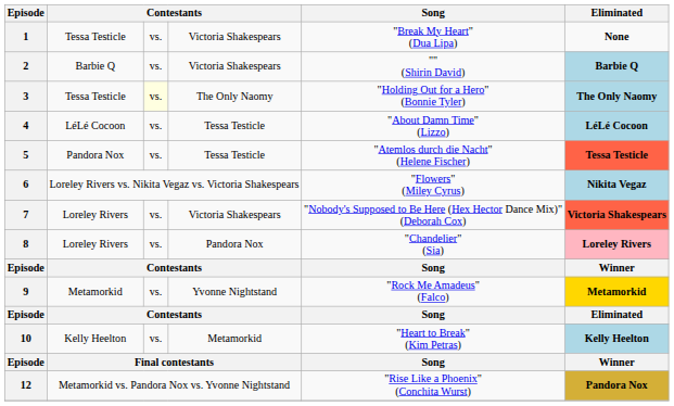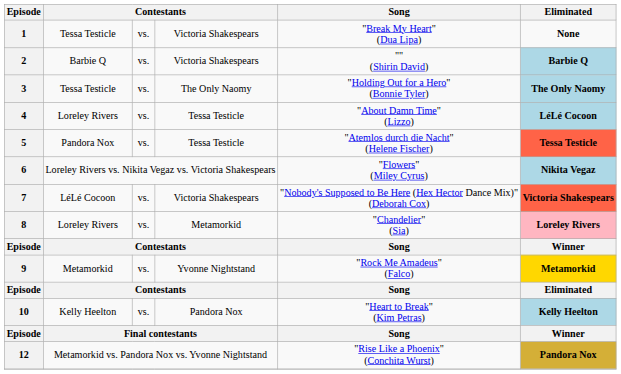 <table class="wikitable" style="text-align:center">
 <tr>
 <th scope="col">Episode</th>
 <th scope="col" colspan="3">Contestants</th>
 <th scope="col">Song</th>
 <th scope="col">Eliminated</th>
 </tr>
 <tr>
 <th scope="row">1</th>
 <td>Tessa Testicle</td>
 <td>vs.</td>
 <td nowrap>Victoria Shakespears</td>
 <td nowrap>"<a href='#'>Break My Heart</a>"<br>(<a href='#'>Dua Lipa</a>)</td>
 <td><strong>None</strong></td>
 </tr>
 <tr>
 <th scope="row">2</th>
 <td>Barbie Q</td>
 <td>vs.</td>
 <td>Victoria Shakespears</td>
 <td>""<br>(<a href='#'>Shirin David</a>)</td>
 <td bgcolor="lightblue"><strong>Barbie Q</strong></td>
 </tr>
 <tr>
 <th scope="row">3</th>
 <td>Tessa Testicle</td>
-<td style="background: lightyellow;">vs.</td>
+<td>vs.</td>
 <td>The Only Naomy</td>
 <td>"<a href='#'>Holding Out for a Hero</a>"<br>(<a href='#'>Bonnie Tyler</a>)</td>
 <td bgcolor="lightblue"><strong>The Only Naomy</strong></td>
 </tr>
 <tr>
 <th scope="row">4</th>
-<td>LéLé Cocoon</td>
+<td nowrap>Loreley Rivers</td>
 <td>vs.</td>
 <td>Tessa Testicle</td>
 <td>"<a href='#'>About Damn Time</a>"<br>(<a href='#'>Lizzo</a>)</td>
 <td bgcolor="lightblue"><strong>LéLé Cocoon</strong></td>
 </tr>
 <tr>
 <th scope="row">5</th>
 <td>Pandora Nox</td>
 <td>vs.</td>
 <td>Tessa Testicle</td>
 <td>"<a href='#'>Atemlos durch die Nacht</a>"<br>(<a href='#'>Helene Fischer</a>)</td>
 <td bgcolor="tomato"><strong>Tessa Testicle</strong></td>
 </tr>
 <tr>
 <th scope="row">6</th>
 <td colspan="3">Loreley Rivers vs. Nikita Vegaz vs. Victoria Shakespears</td>
 <td>"<a href='#'>Flowers</a>"<br>(<a href='#'>Miley Cyrus</a>)</td>
 <td bgcolor="lightblue"><strong>Nikita Vegaz</strong></td>
 </tr>
 <tr>
 <th scope="row">7</th>
-<td nowrap>Loreley Rivers</td>
+<td>LéLé Cocoon</td>
 <td>vs.</td>
 <td>Victoria Shakespears</td>
 <td nowrap>"<a href='#'>Nobody's Supposed to Be Here</a> (<a href='#'>Hex Hector</a> Dance Mix)"<br>(<a href='#'>Deborah Cox</a>)</td>
 <td bgcolor="tomato" nowrap><strong>Victoria Shakespears</strong></td>
 </tr>
 <tr>
 <th scope="row">8</th>
 <td>Loreley Rivers</td>
 <td>vs.</td>
-<td>Pandora Nox</td>
+<td>Metamorkid</td>
 <td>"<a href='#'>Chandelier</a>"<br>(<a href='#'>Sia</a>)</td>
 <td bgcolor="lightpink"><strong>Loreley Rivers</strong></td>
 </tr>
 <tr>
 <th scope="col">Episode</th>
 <th scope="col" colspan="3">Contestants</th>
 <th scope="col">Song</th>
 <th scope="col">Winner</th>
 </tr>
 <tr>
 <th scope="row">9</th>
 <td>Metamorkid</td>
 <td>vs.</td>
 <td>Yvonne Nightstand</td>
 <td>"<a href='#'>Rock Me Amadeus</a>"<br>(<a href='#'>Falco</a>)</td>
 <td bgcolor="gold"><strong>Metamorkid</strong></td>
 </tr>
 <tr>
 <th scope="col">Episode</th>
 <th scope="col" colspan="3">Contestants</th>
 <th scope="col">Song</th>
 <th scope="col">Eliminated</th>
 </tr>
 <tr>
 <th scope="row">10</th>
 <td>Kelly Heelton</td>
 <td>vs.</td>
-<td>Metamorkid</td>
+<td>Pandora Nox</td>
 <td>"<a href='#'>Heart to Break</a>"<br>(<a href='#'>Kim Petras</a>)</td>
 <td bgcolor="lightblue"><strong>Kelly Heelton</strong></td>
 </tr>
 <tr>
 <th scope="col">Episode</th>
 <th scope="col" colspan="3">Final contestants</th>
 <th scope="col">Song</th>
 <th scope="col">Winner</th>
 </tr>
 <tr>
 <th scope="row">12</th>
 <td colspan="3">Metamorkid vs. Pandora Nox vs. Yvonne Nightstand</td>
 <td>"<a href='#'>Rise Like a Phoenix</a>"<br>(<a href='#'>Conchita Wurst</a>)</td>
 <td bgcolor="#D4AF37" nowrap><strong>Pandora Nox</strong></td>
 </tr>
 <tr>
 </tr>
 </table>
